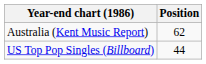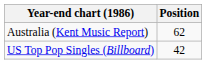 <table class="wikitable sortable">
 <tr>
 <th>Year-end chart (1986)</th>
 <th>Position</th>
 </tr>
 <tr>
 <td>Australia (<a href='#'>Kent Music Report</a>)</td>
 <td style="text-align:center;">62</td>
 </tr>
 <tr>
 <td><a href='#'>US Top Pop Singles (<em>Billboard</em>)</a></td>
-<td style="text-align:center;">44</td>
+<td style="text-align:center;">42</td>
 </tr>
 </table>
